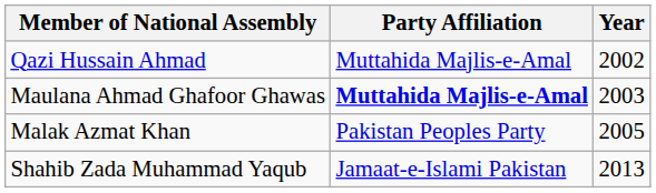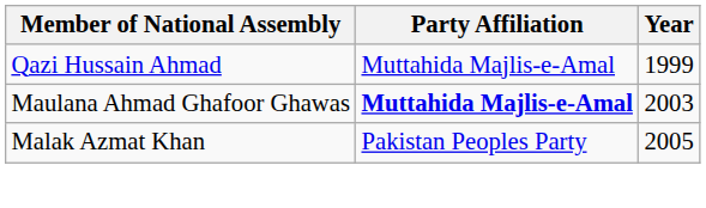 <table class="wikitable sortable">
 <tr>
 <th>Member of National Assembly</th>
 <th>Party Affiliation</th>
 <th>Year</th>
 </tr>
 <tr>
 <td><a href='#'>Qazi Hussain Ahmad</a></td>
 <td><a href='#'>Muttahida Majlis-e-Amal</a></td>
-<td>2002</td>
+<td>1999</td>
 </tr>
 <tr>
 <td>Maulana Ahmad Ghafoor Ghawas</td>
 <td><strong><a href='#'>Muttahida Majlis-e-Amal</a></strong></td>
 <td>2003</td>
 </tr>
 <tr>
 <td>Malak Azmat Khan</td>
 <td><a href='#'>Pakistan Peoples Party</a></td>
 <td>2005</td>
 </tr>
-<tr>
-<td>Shahib Zada Muhammad Yaqub</td>
-<td><a href='#'>Jamaat-e-Islami Pakistan</a></td>
-<td>2013</td>
-</tr>
 </table>
